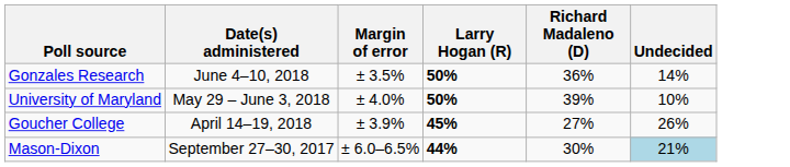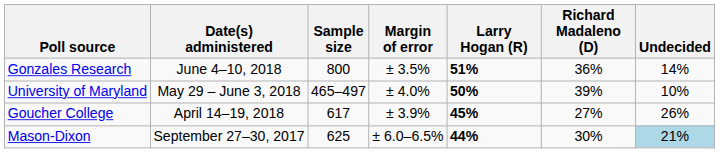 <table class="wikitable">
 <tr valign=bottom>
 <th>Poll source</th>
 <th>Date(s)<br>administered</th>
+<th>Sample<br>size</th>
 <th>Margin<br>of error</th>
 <th style="width:100px;">Larry<br>Hogan (R)</th>
 <th style="width:100px;">Richard<br>Madaleno (D)</th>
 <th>Undecided</th>
 </tr>
 <tr>
 <td><a href='#'>Gonzales Research</a></td>
 <td align=center>June 4–10, 2018</td>
+<td align=center>800</td>
 <td align=center>± 3.5%</td>
-<td><strong>50%</strong></td>
+<td><strong>51%</strong></td>
 <td align=center>36%</td>
 <td align=center>14%</td>
 </tr>
 <tr>
 <td><a href='#'>University of Maryland</a></td>
 <td align=center>May 29 – June 3, 2018</td>
+<td align=center>465–497</td>
 <td align=center>± 4.0%</td>
 <td><strong>50%</strong></td>
 <td align=center>39%</td>
 <td align=center>10%</td>
 </tr>
 <tr>
 <td><a href='#'>Goucher College</a></td>
 <td align=center>April 14–19, 2018</td>
+<td align=center>617</td>
 <td align=center>± 3.9%</td>
 <td><strong>45%</strong></td>
 <td align=center>27%</td>
 <td align=center>26%</td>
 </tr>
 <tr>
 <td><a href='#'>Mason-Dixon</a></td>
 <td align=center>September 27–30, 2017</td>
+<td align=center>625</td>
 <td align=center>± 6.0–6.5%</td>
 <td><strong>44%</strong></td>
 <td align=center>30%</td>
 <td align=center style="background: lightblue;">21%</td>
 </tr>
 </table>
